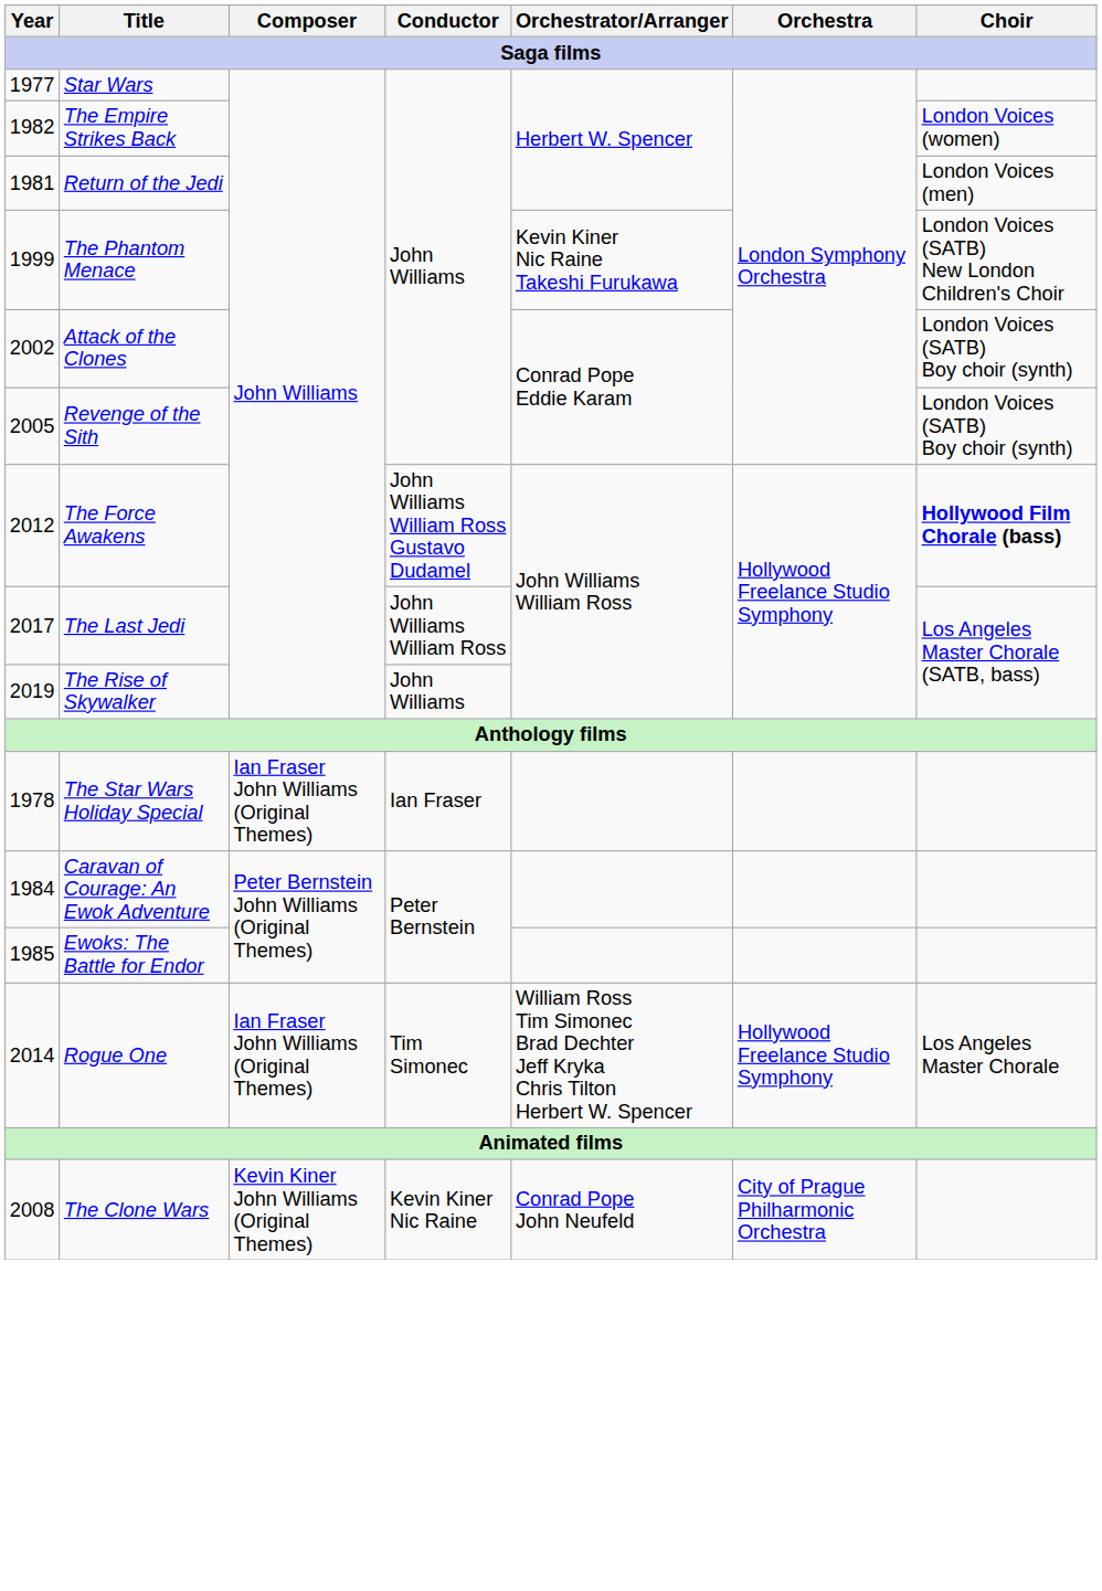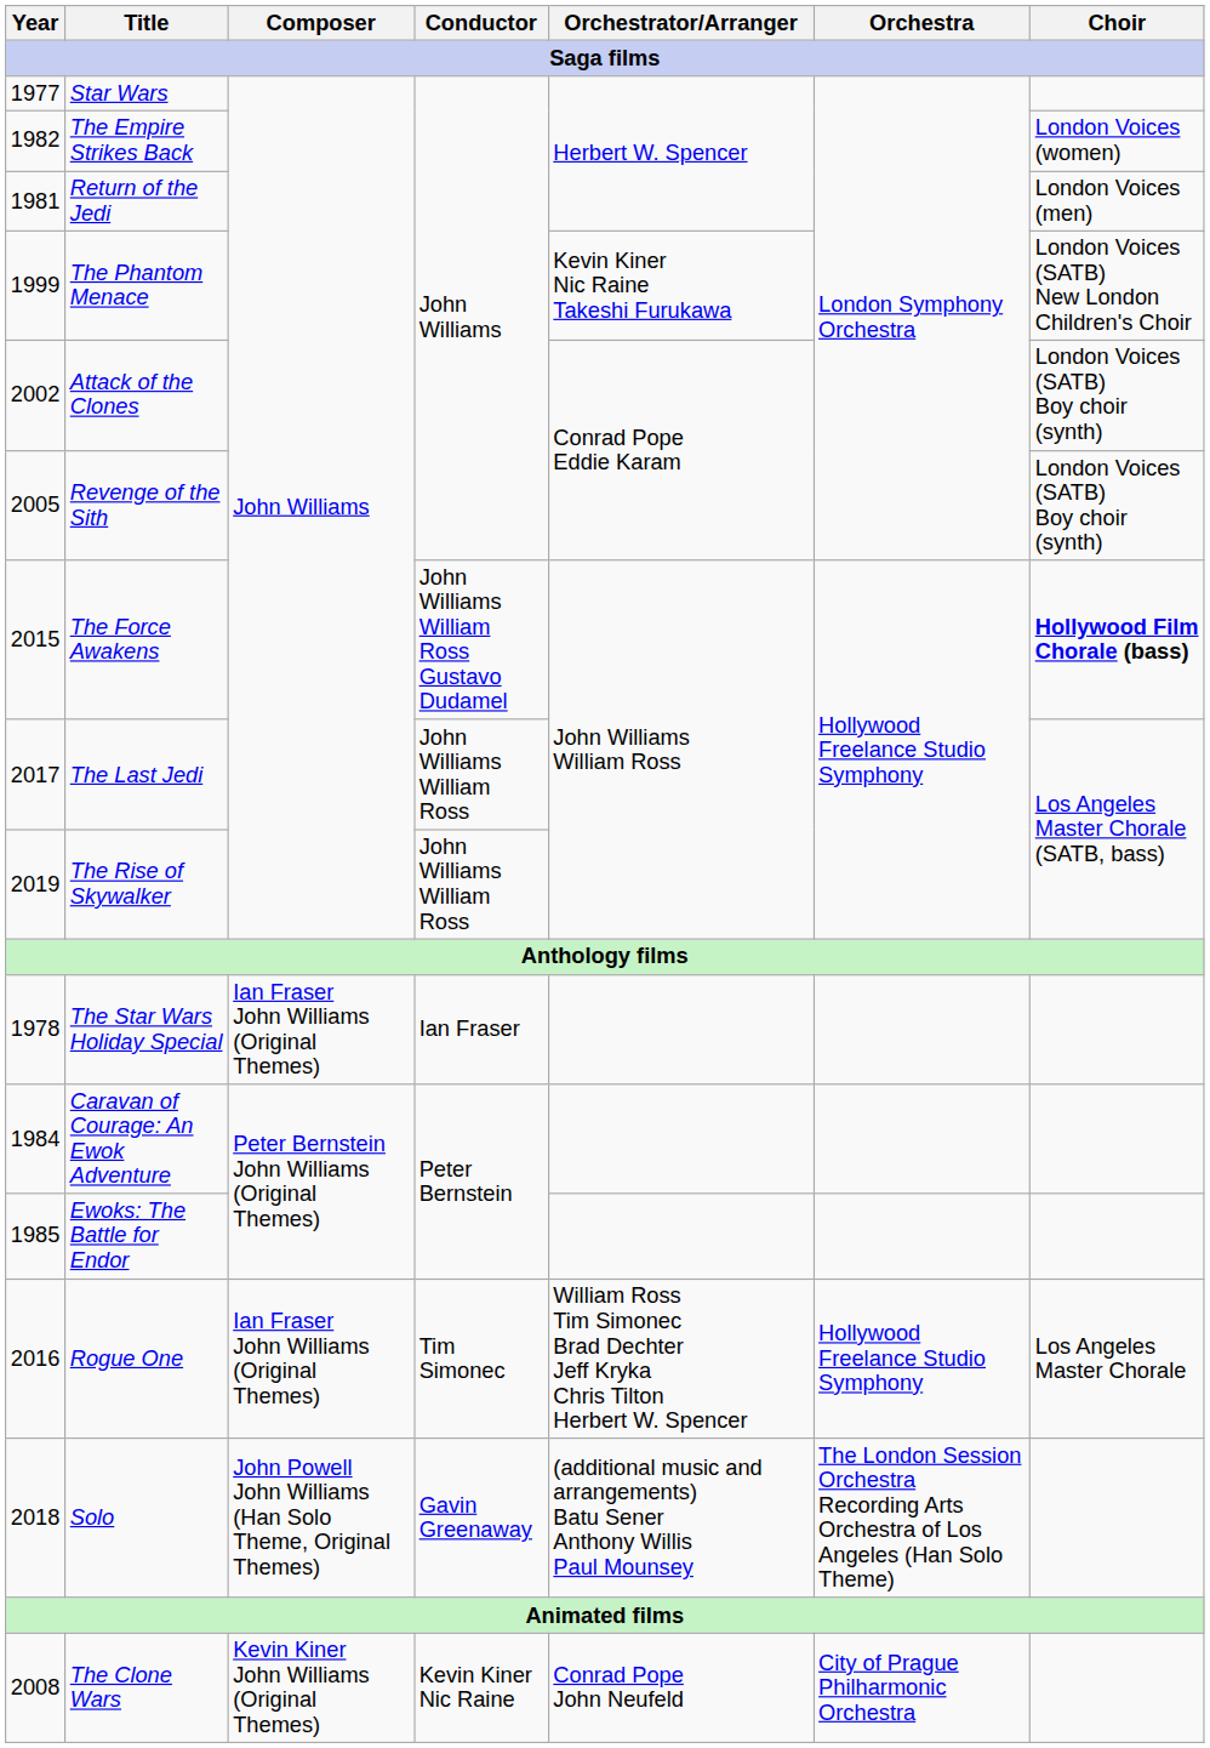 <table class="wikitable" style=" #aaa solid; font-size:100%;">
 <tr>
 <th>Year</th>
 <th>Title</th>
 <th>Composer</th>
 <th>Conductor</th>
 <th>Orchestrator/Arranger</th>
 <th>Orchestra</th>
 <th>Choir</th>
 </tr>
 <tr>
 <th colspan="7" style="background-color:#c5cdf3;">Saga films</th>
 </tr>
 <tr>
 <td>1977</td>
 <td><em><a href='#'>Star Wars</a></em></td>
 <td rowspan="9"><a href='#'>John Williams</a></td>
 <td rowspan="6">John Williams</td>
 <td rowspan="3"><a href='#'>Herbert W. Spencer</a></td>
 <td rowspan="6"><a href='#'>London Symphony Orchestra</a></td>
 <td></td>
 </tr>
 <tr>
 <td>1982</td>
 <td><em><a href='#'>The Empire Strikes Back</a></em></td>
 <td><a href='#'>London Voices</a> (women)</td>
 </tr>
 <tr>
 <td>1981</td>
 <td><em><a href='#'>Return of the Jedi</a></em></td>
 <td>London Voices (men)</td>
 </tr>
 <tr>
 <td>1999</td>
 <td><em><a href='#'>The Phantom Menace</a></em></td>
 <td>Kevin Kiner<br>Nic Raine<br><a href='#'>Takeshi Furukawa</a></td>
 <td>London Voices (SATB)<br>New London Children's Choir</td>
 </tr>
 <tr>
 <td>2002</td>
 <td><em><a href='#'>Attack of the Clones</a></em></td>
 <td rowspan="2">Conrad Pope<br>Eddie Karam</td>
 <td>London Voices (SATB)<br>Boy choir (synth)</td>
 </tr>
 <tr>
 <td>2005</td>
 <td><em><a href='#'>Revenge of the Sith</a></em></td>
 <td>London Voices (SATB)<br>Boy choir (synth)</td>
 </tr>
 <tr>
-<td>2012</td>
+<td>2015</td>
 <td><em><a href='#'>The Force Awakens</a></em></td>
 <td>John Williams<br><a href='#'>William Ross</a><br><a href='#'>Gustavo Dudamel</a></td>
 <td rowspan="3">John Williams<br>William Ross</td>
 <td rowspan="3"><a href='#'>Hollywood Freelance Studio Symphony</a></td>
 <td><strong><a href='#'>Hollywood Film Chorale</a> (bass)</strong></td>
 </tr>
 <tr>
 <td>2017</td>
 <td><em><a href='#'>The Last Jedi</a></em></td>
 <td rowspan="1">John Williams<br>William Ross</td>
 <td rowspan="2"><a href='#'>Los Angeles Master Chorale</a> (SATB, bass)</td>
 </tr>
 <tr>
 <td>2019</td>
 <td><em><a href='#'>The Rise of Skywalker</a></em></td>
-<td rowspan="1">John Williams</td>
+<td rowspan="1">John Williams<br>William Ross</td>
 </tr>
 <tr>
 <th colspan="7" style="background-color:#c5f3c6;">Anthology films</th>
 </tr>
 <tr>
 <td>1978</td>
 <td><em><a href='#'>The Star Wars Holiday Special</a></em></td>
 <td><a href='#'>Ian Fraser</a><br>John Williams (Original Themes)</td>
 <td>Ian Fraser</td>
 <td></td>
 <td></td>
 <td></td>
 </tr>
 <tr>
 <td>1984</td>
 <td><em><a href='#'>Caravan of Courage: An Ewok Adventure</a></em></td>
 <td rowspan="2"><a href='#'>Peter Bernstein</a><br>John Williams (Original Themes)</td>
 <td rowspan="2">Peter Bernstein</td>
 <td></td>
 <td></td>
 <td></td>
 </tr>
 <tr>
 <td>1985</td>
 <td><em><a href='#'>Ewoks: The Battle for Endor</a></em></td>
 <td></td>
 <td></td>
 <td></td>
 </tr>
 <tr>
-<td>2014</td>
+<td>2016</td>
 <td><em><a href='#'>Rogue One</a></em></td>
 <td><a href='#'>Ian Fraser</a><br>John Williams (Original Themes)</td>
 <td>Tim Simonec</td>
 <td>William Ross<br>Tim Simonec<br>Brad Dechter<br>Jeff Kryka<br>Chris Tilton<br>Herbert W. Spencer</td>
 <td><a href='#'>Hollywood Freelance Studio Symphony</a></td>
 <td>Los Angeles Master Chorale</td>
+</tr>
+<tr>
+<td>2018</td>
+<td><em><a href='#'>Solo</a></em></td>
+<td><a href='#'>John Powell</a><br>John Williams (Han Solo Theme, Original Themes)</td>
+<td><a href='#'>Gavin Greenaway</a></td>
+<td>(additional music and arrangements)<br>Batu Sener<br>Anthony Willis<br><a href='#'>Paul Mounsey</a></td>
+<td><a href='#'>The London Session Orchestra</a><br>Recording Arts Orchestra of Los Angeles (Han Solo Theme)</td>
+<td></td>
 </tr>
 <tr>
 <th colspan="7" style="background-color:#c5f3c6;">Animated films</th>
 </tr>
 <tr>
 <td>2008</td>
 <td><em><a href='#'>The Clone Wars</a></em></td>
 <td><a href='#'>Kevin Kiner</a><br>John Williams (Original Themes)</td>
 <td>Kevin Kiner<br>Nic Raine</td>
 <td><a href='#'>Conrad Pope</a><br>John Neufeld</td>
 <td><a href='#'>City of Prague Philharmonic Orchestra</a></td>
 <td></td>
 </tr>
 </table>
